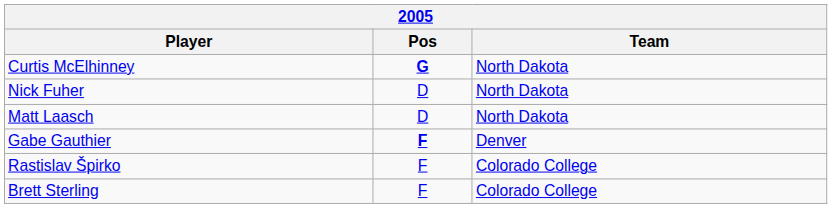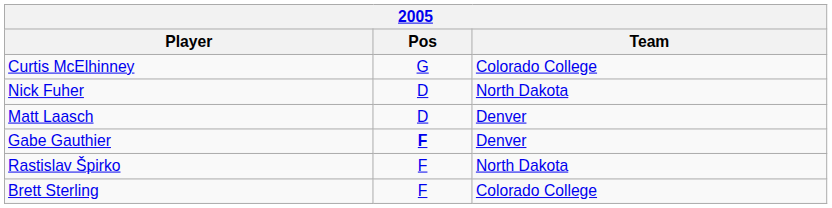 <table class="wikitable" width=95%>
 <tr>
 <th colspan=3><a href='#'>2005</a></th>
 </tr>
 <tr>
 <th>Player</th>
 <th>Pos</th>
 <th>Team</th>
 </tr>
 <tr>
 <td><a href='#'>Curtis McElhinney</a></td>
-<td align=center><strong><a href='#'>G</a></strong></td>
-<td><a href='#'>North Dakota</a></td>
+<td align=center><a href='#'>G</a></td>
+<td><a href='#'>Colorado College</a></td>
 </tr>
 <tr>
 <td><a href='#'>Nick Fuher</a></td>
 <td align=center><a href='#'>D</a></td>
 <td><a href='#'>North Dakota</a></td>
 </tr>
 <tr>
 <td><a href='#'>Matt Laasch</a></td>
 <td align=center><a href='#'>D</a></td>
-<td><a href='#'>North Dakota</a></td>
+<td><a href='#'>Denver</a></td>
 </tr>
 <tr>
 <td><a href='#'>Gabe Gauthier</a></td>
 <td align=center><strong><a href='#'>F</a></strong></td>
 <td><a href='#'>Denver</a></td>
 </tr>
 <tr>
 <td><a href='#'>Rastislav Špirko</a></td>
 <td align=center><a href='#'>F</a></td>
-<td><a href='#'>Colorado College</a></td>
+<td><a href='#'>North Dakota</a></td>
 </tr>
 <tr>
 <td><a href='#'>Brett Sterling</a></td>
 <td align=center><a href='#'>F</a></td>
 <td><a href='#'>Colorado College</a></td>
 </tr>
 </table>
